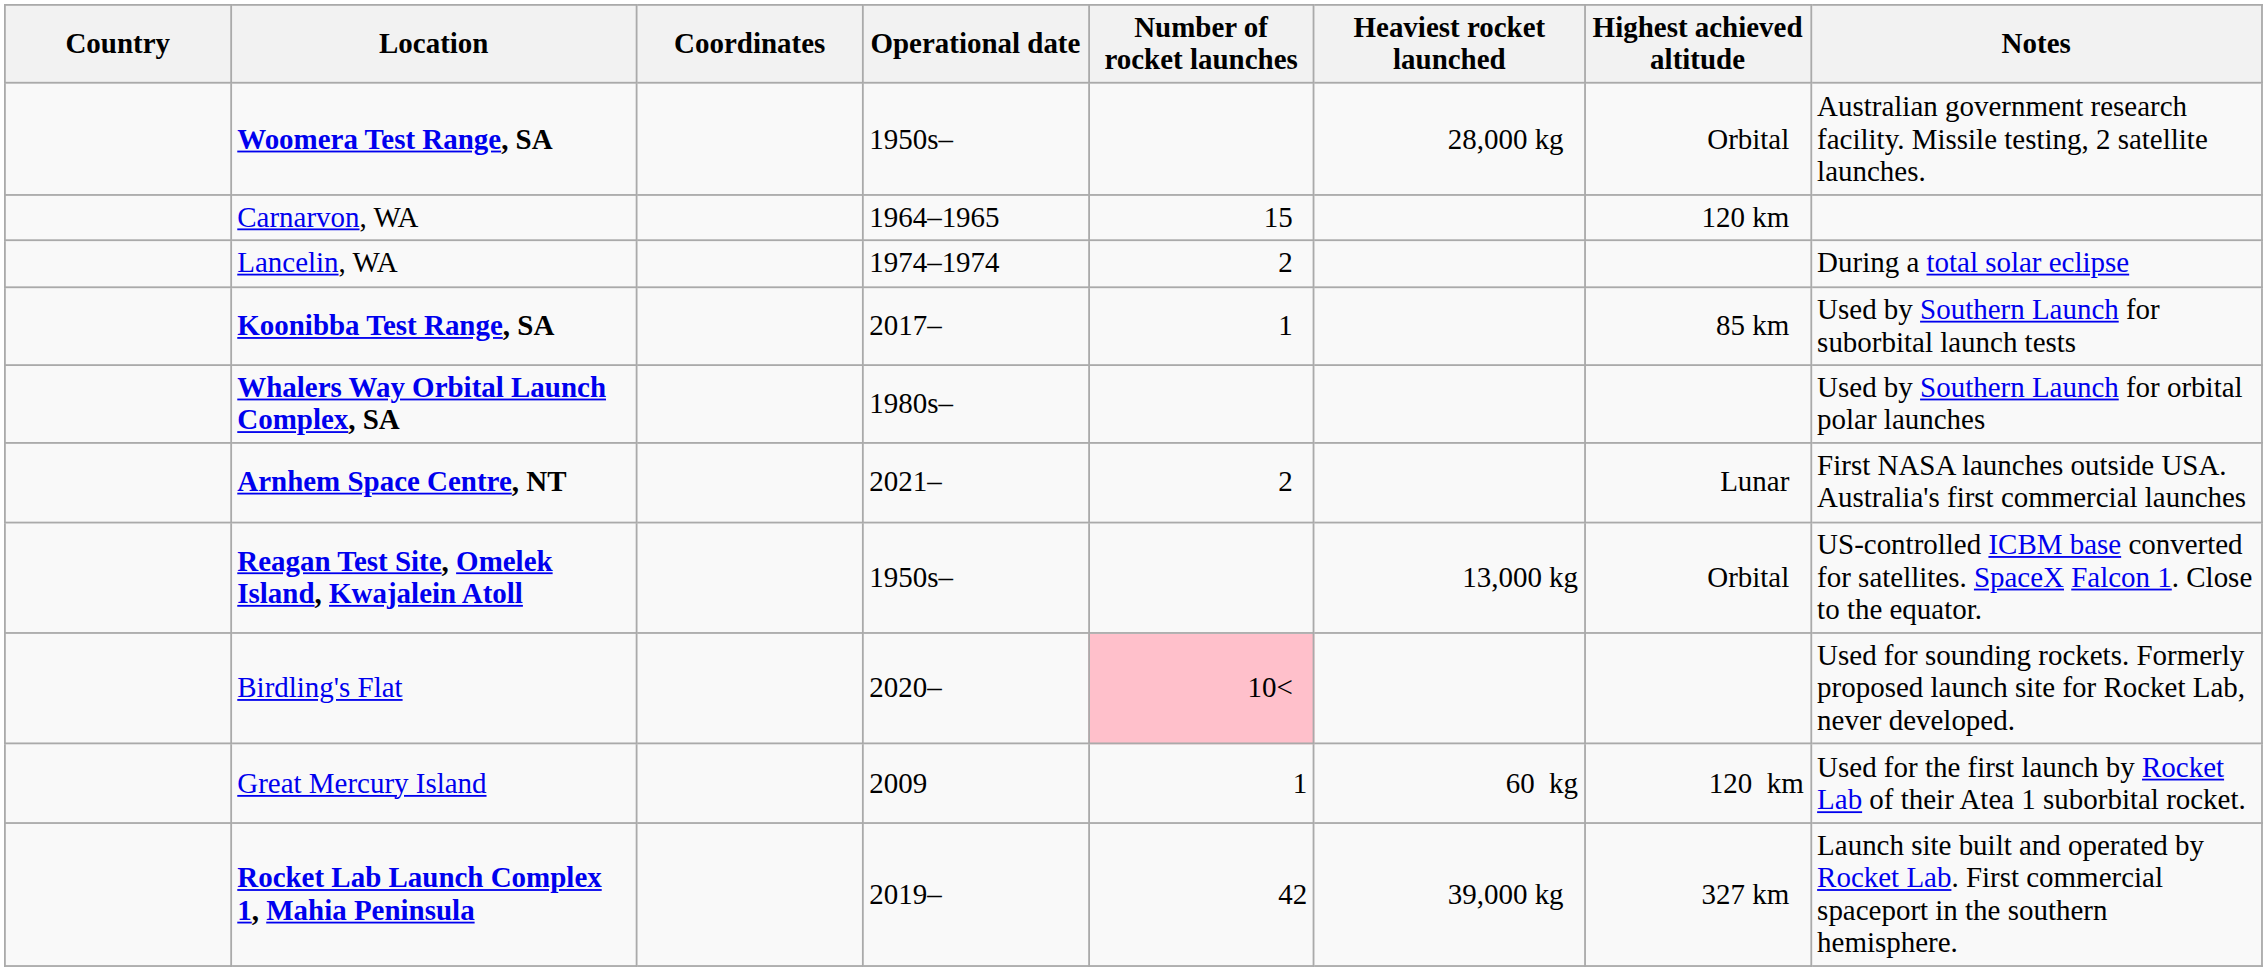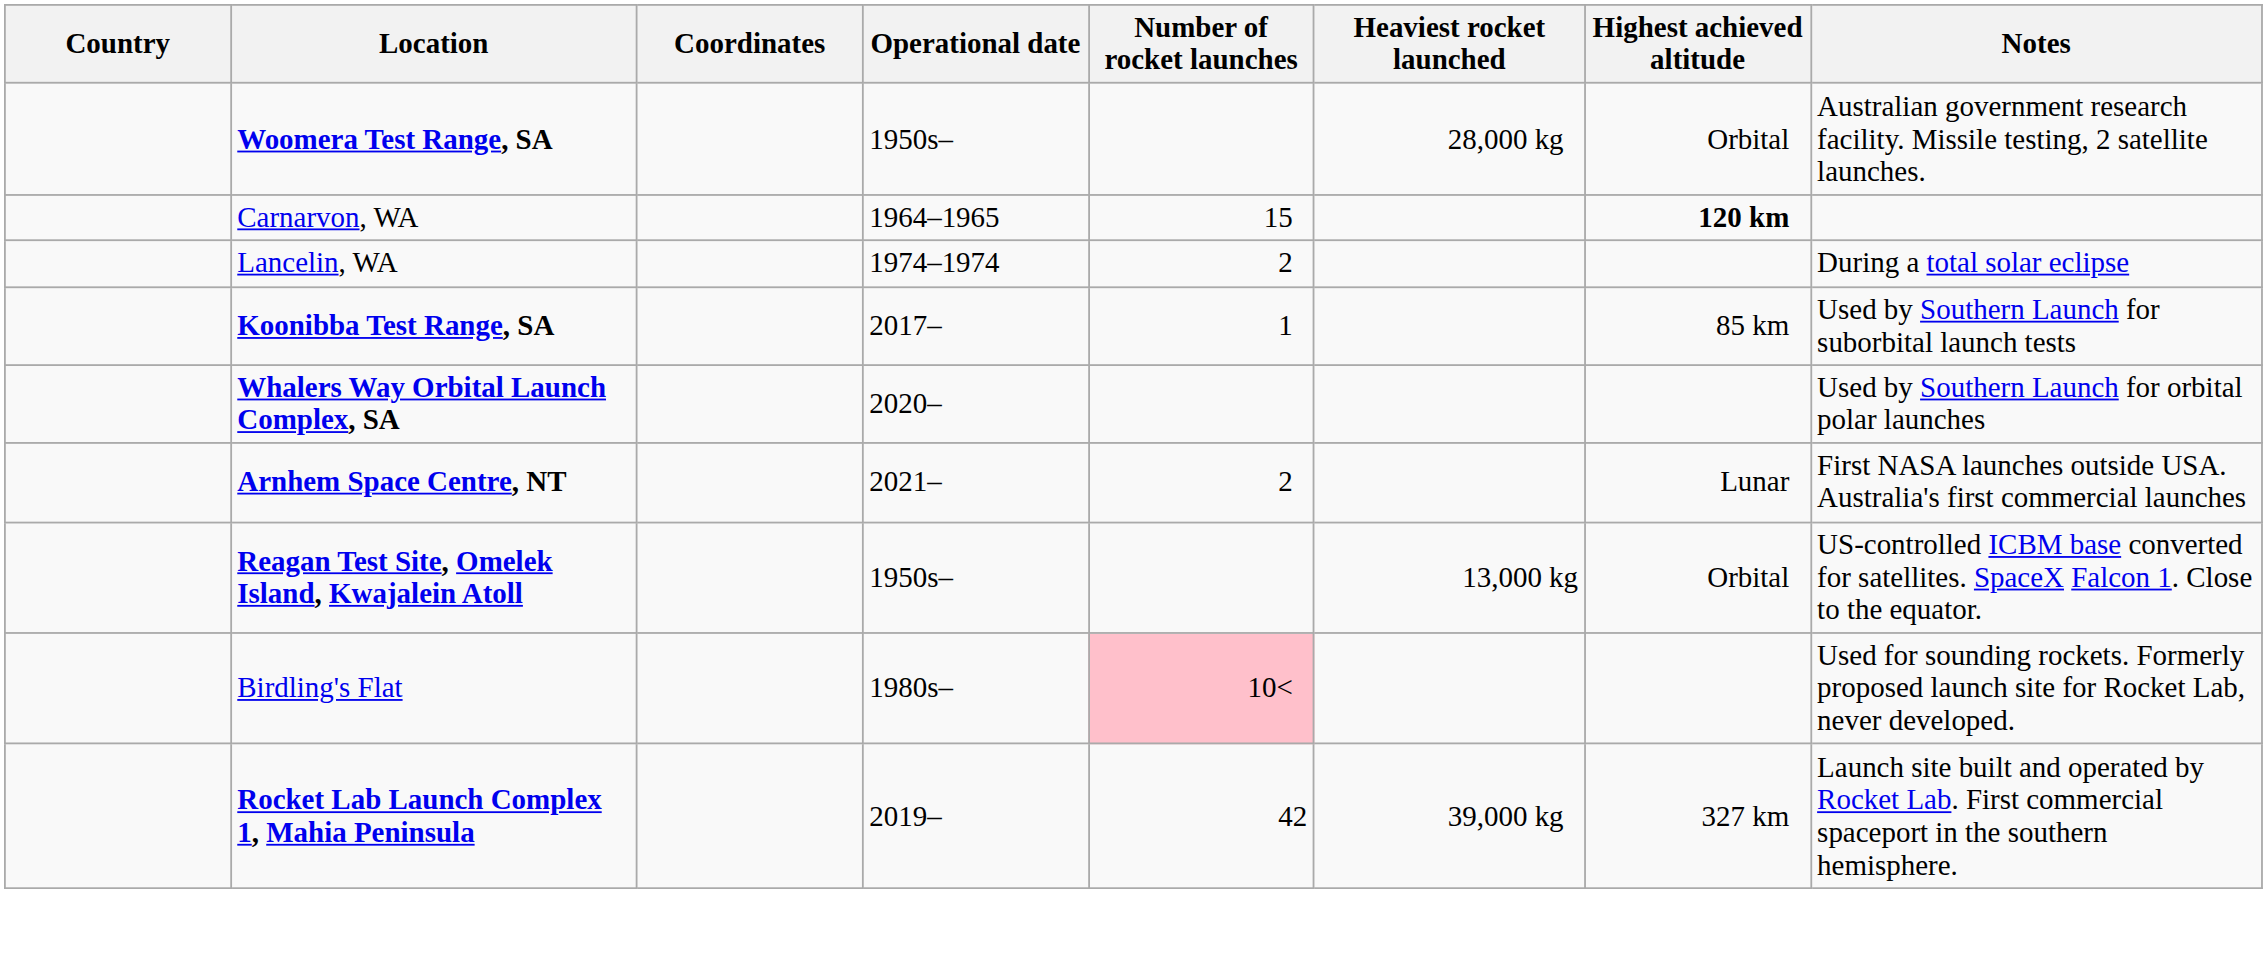 <table class="wikitable sortable">
 <tr>
 <th width=10%>Country</th>
 <th width=18%>Location</th>
 <th width=10%>Coordinates</th>
 <th width=10%>Operational date</th>
 <th width=10%>Number of rocket launches</th>
 <th width=12% data-sort-type=number>Heaviest rocket launched</th>
 <th width=10%>Highest achieved altitude</th>
 <th width=20%>Notes</th>
 </tr>
 <tr>
 <td></td>
 <td><strong><a href='#'>Woomera Test Range</a>, SA</strong></td>
 <td></td>
 <td>1950s–</td>
 <td align="right"> </td>
 <td align="right">28,000 kg  </td>
 <td align="right">Orbital  </td>
 <td>Australian government research facility. Missile testing, 2 satellite launches.</td>
 </tr>
 <tr>
 <td></td>
 <td><a href='#'>Carnarvon</a>, WA</td>
 <td></td>
 <td>1964–1965</td>
 <td align="right">15  </td>
 <td align="right"> </td>
-<td align="right">120 km  </td>
+<td align="right"><strong>120 km  </strong></td>
 <td></td>
 </tr>
 <tr>
 <td></td>
 <td><a href='#'>Lancelin</a>, WA</td>
 <td></td>
 <td>1974–1974</td>
 <td align="right">2  </td>
 <td align="right"> </td>
 <td align="right"> </td>
 <td>During a <a href='#'>total solar eclipse</a></td>
 </tr>
 <tr>
 <td></td>
 <td><strong><a href='#'>Koonibba Test Range</a>, SA</strong></td>
 <td></td>
 <td>2017–</td>
 <td align="right">1  </td>
 <td></td>
 <td align="right">85 km  </td>
 <td>Used by <a href='#'>Southern Launch</a> for suborbital launch tests</td>
 </tr>
 <tr>
 <td></td>
 <td><strong><a href='#'>Whalers Way Orbital Launch Complex</a>, SA</strong></td>
 <td></td>
-<td>1980s–</td>
+<td>2020–</td>
 <td></td>
 <td></td>
 <td></td>
 <td>Used by <a href='#'>Southern Launch</a> for orbital polar launches</td>
 </tr>
 <tr>
 <td></td>
 <td><strong><a href='#'>Arnhem Space Centre</a>, NT</strong></td>
 <td></td>
 <td>2021–</td>
 <td align="right">2  </td>
 <td></td>
 <td align="right">Lunar  </td>
 <td>First NASA launches outside USA. Australia's first commercial launches</td>
 </tr>
 <tr>
 <td></td>
 <td><strong><a href='#'>Reagan Test Site</a>, <a href='#'>Omelek Island</a>, <a href='#'>Kwajalein Atoll</a></strong></td>
 <td></td>
 <td>1950s–</td>
 <td align="right"> </td>
 <td align="right">13,000 kg</td>
 <td align="right">Orbital  </td>
 <td>US-controlled <a href='#'>ICBM base</a> converted for satellites. <a href='#'>SpaceX</a> <a href='#'>Falcon 1</a>. Close to the equator.</td>
 </tr>
 <tr>
 <td></td>
 <td><a href='#'>Birdling's Flat</a></td>
 <td></td>
-<td>2020–</td>
+<td>1980s–</td>
 <td align="right" style="background: pink;">10<  </td>
 <td align="right"> </td>
 <td align="right"> </td>
 <td>Used for sounding rockets. Formerly proposed launch site for Rocket Lab, never developed.</td>
-</tr>
-<tr>
-<td></td>
-<td><a href='#'>Great Mercury Island</a></td>
-<td></td>
-<td>2009</td>
-<td align="right">1</td>
-<td align="right">60  kg</td>
-<td align="right">120  km</td>
-<td>Used for the first launch by <a href='#'>Rocket Lab</a> of their Atea 1 suborbital rocket.</td>
 </tr>
 <tr>
 <td></td>
 <td><strong><a href='#'>Rocket Lab Launch Complex 1</a>, <a href='#'>Mahia Peninsula</a></strong></td>
 <td></td>
 <td>2019–</td>
 <td align="right">42</td>
 <td align="right">39,000 kg  </td>
 <td align="right">327 km  </td>
 <td>Launch site built and operated by <a href='#'>Rocket Lab</a>. First commercial spaceport in the southern hemisphere.</td>
 </tr>
 </table>
